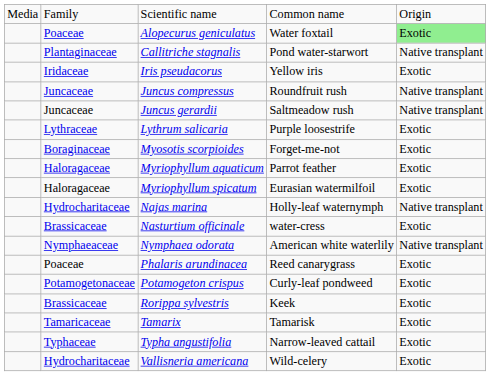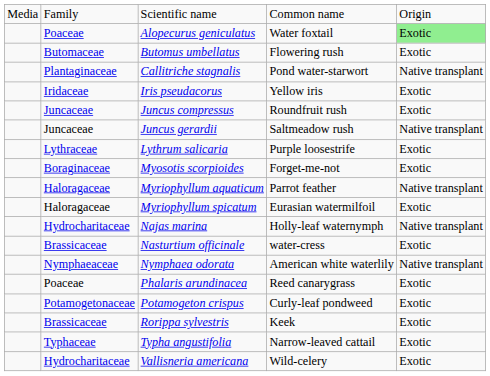 <table class="wikitable">
 <tr>
 <td>Media</td>
 <td>Family</td>
 <td>Scientific name</td>
 <td>Common name</td>
 <td>Origin</td>
 </tr>
 <tr>
 <td></td>
 <td><a href='#'>Poaceae</a></td>
 <td><em><a href='#'>Alopecurus geniculatus</a></em></td>
 <td>Water foxtail</td>
 <td style="background: lightgreen;">Exotic</td>
+</tr>
+<tr>
+<td></td>
+<td><a href='#'>Butomaceae</a></td>
+<td><em><a href='#'>Butomus umbellatus</a></em></td>
+<td>Flowering rush</td>
+<td>Exotic</td>
 </tr>
 <tr>
 <td></td>
 <td><a href='#'>Plantaginaceae</a></td>
 <td><em><a href='#'>Callitriche stagnalis</a></em></td>
 <td>Pond water-starwort</td>
 <td>Native transplant</td>
 </tr>
 <tr>
 <td></td>
 <td><a href='#'>Iridaceae</a></td>
 <td><em><a href='#'>Iris pseudacorus</a></em></td>
 <td>Yellow iris</td>
 <td>Exotic</td>
 </tr>
 <tr>
 <td></td>
 <td><a href='#'>Juncaceae</a></td>
 <td><em><a href='#'>Juncus compressus</a></em></td>
 <td>Roundfruit rush</td>
-<td>Native transplant</td>
+<td>Exotic</td>
 </tr>
 <tr>
 <td></td>
 <td>Juncaceae</td>
 <td><em><a href='#'>Juncus gerardii</a></em></td>
 <td>Saltmeadow rush</td>
 <td>Native transplant</td>
 </tr>
 <tr>
 <td></td>
 <td><a href='#'>Lythraceae</a></td>
 <td><em><a href='#'>Lythrum salicaria</a></em></td>
 <td>Purple loosestrife</td>
 <td>Exotic</td>
 </tr>
 <tr>
 <td></td>
 <td><a href='#'>Boraginaceae</a></td>
 <td><em><a href='#'>Myosotis scorpioides</a></em></td>
 <td>Forget-me-not</td>
 <td>Exotic</td>
 </tr>
 <tr>
 <td></td>
 <td><a href='#'>Haloragaceae</a></td>
 <td><em><a href='#'>Myriophyllum aquaticum</a></em></td>
 <td>Parrot feather</td>
-<td>Exotic</td>
+<td>Native transplant</td>
 </tr>
 <tr>
 <td></td>
 <td>Haloragaceae</td>
 <td><em><a href='#'>Myriophyllum spicatum</a></em></td>
 <td>Eurasian watermilfoil</td>
 <td>Exotic</td>
 </tr>
 <tr>
 <td></td>
 <td><a href='#'>Hydrocharitaceae</a></td>
 <td><em><a href='#'>Najas marina</a></em></td>
 <td>Holly-leaf waternymph</td>
 <td>Native transplant</td>
 </tr>
 <tr>
 <td></td>
 <td><a href='#'>Brassicaceae</a></td>
 <td><em><a href='#'>Nasturtium officinale</a></em></td>
 <td>water-cress</td>
 <td>Exotic</td>
 </tr>
 <tr>
 <td></td>
 <td><a href='#'>Nymphaeaceae</a></td>
 <td><em><a href='#'>Nymphaea odorata</a></em></td>
 <td>American white waterlily</td>
 <td>Native transplant</td>
 </tr>
 <tr>
 <td></td>
 <td>Poaceae</td>
 <td><em><a href='#'>Phalaris arundinacea</a></em></td>
 <td>Reed canarygrass</td>
 <td>Exotic</td>
 </tr>
 <tr>
 <td></td>
 <td><a href='#'>Potamogetonaceae</a></td>
 <td><em><a href='#'>Potamogeton crispus</a></em></td>
 <td>Curly-leaf pondweed</td>
 <td>Exotic</td>
 </tr>
 <tr>
 <td></td>
 <td><a href='#'>Brassicaceae</a></td>
 <td><em><a href='#'>Rorippa sylvestris</a></em></td>
 <td>Keek</td>
 <td>Exotic</td>
 </tr>
 <tr>
 <td></td>
-<td><a href='#'>Tamaricaceae</a></td>
-<td><em><a href='#'>Tamarix</a></em></td>
-<td>Tamarisk</td>
-<td>Exotic</td>
-</tr>
-<tr>
-<td></td>
 <td><a href='#'>Typhaceae</a></td>
 <td><em><a href='#'>Typha angustifolia</a></em></td>
 <td>Narrow-leaved cattail</td>
 <td>Exotic</td>
 </tr>
 <tr>
 <td></td>
 <td><a href='#'>Hydrocharitaceae</a></td>
 <td><em><a href='#'>Vallisneria americana</a></em></td>
 <td>Wild-celery</td>
 <td>Exotic</td>
 </tr>
 </table>
